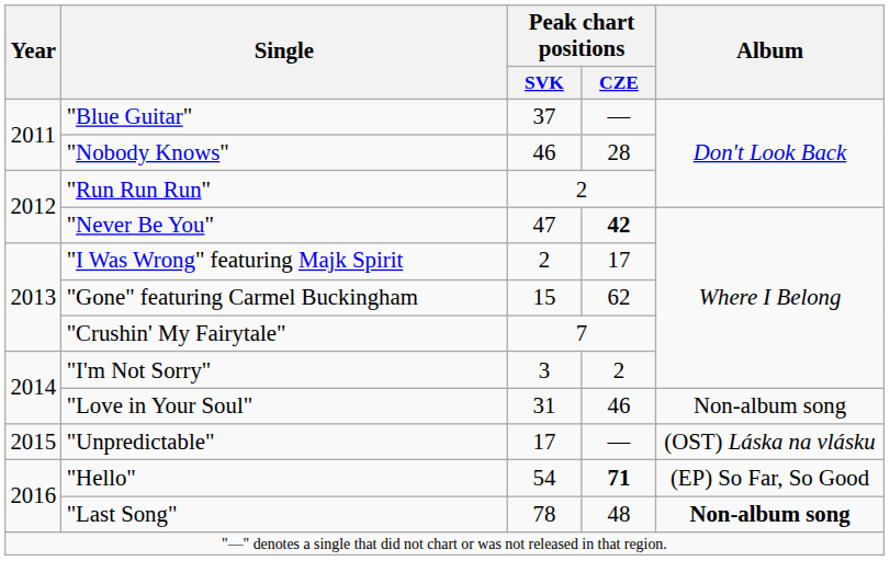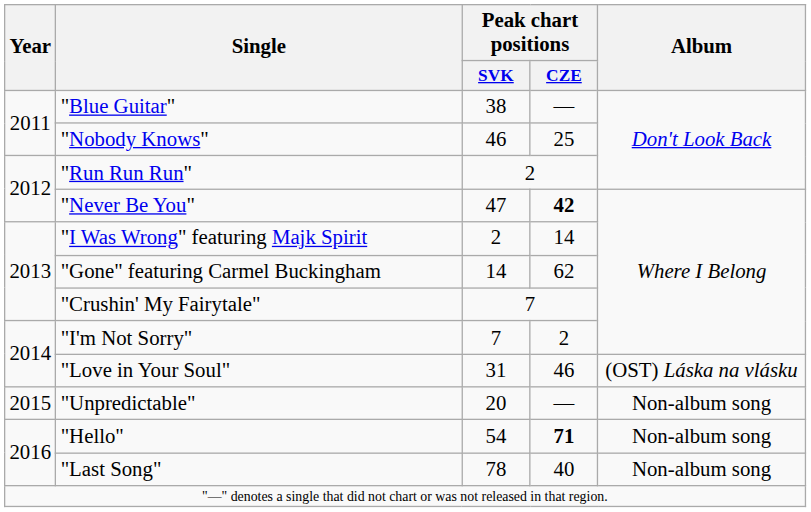 <table class=wikitable style=text-align:center>
 <tr>
 <th rowspan=2 width=5>Year</th>
 <th rowspan=2 width=305>Single</th>
 <th colspan=2 width=92>Peak chart positions</th>
 <th rowspan=2 width=152>Album</th>
 </tr>
 <tr style="font-size:smaller;">
 <th width=46><a href='#'>SVK</a><br></th>
 <th width=46><a href='#'>CZE</a><br></th>
 </tr>
 <tr>
 <td rowspan=2>2011</td>
 <td align=left>"<a href='#'>Blue Guitar</a>"</td>
-<td>37</td>
+<td>38</td>
 <td>—</td>
 <td rowspan=3><em><a href='#'>Don't Look Back</a></em></td>
 </tr>
 <tr>
 <td align=left>"<a href='#'>Nobody Knows</a>"</td>
 <td>46</td>
-<td>28</td>
+<td>25</td>
 </tr>
 <tr>
 <td rowspan=2>2012</td>
 <td align=left>"<a href='#'>Run Run Run</a>"</td>
 <td colspan=2>2</td>
 </tr>
 <tr>
 <td align=left>"<a href='#'>Never Be You</a>"</td>
 <td>47</td>
 <td><strong>42</strong></td>
 <td rowspan=5><em>Where I Belong</em></td>
 </tr>
 <tr>
 <td rowspan=3>2013</td>
 <td align=left>"<a href='#'>I Was Wrong</a>" featuring <a href='#'>Majk Spirit</a></td>
 <td>2</td>
-<td>17</td>
+<td>14</td>
 </tr>
 <tr>
 <td align=left>"Gone" featuring Carmel Buckingham</td>
-<td>15</td>
+<td>14</td>
 <td>62</td>
 </tr>
 <tr>
 <td align=left>"Crushin' My Fairytale"</td>
 <td colspan=2>7</td>
 </tr>
 <tr>
 <td rowspan=2>2014</td>
 <td align=left>"I'm Not Sorry"</td>
-<td>3</td>
+<td>7</td>
 <td>2</td>
 </tr>
 <tr>
 <td align=left>"Love in Your Soul"</td>
 <td>31</td>
 <td>46</td>
-<td>Non-album song</td>
+<td>(OST) <em>Láska na vlásku</em></td>
 </tr>
 <tr>
 <td>2015</td>
 <td align=left>"Unpredictable"</td>
-<td>17</td>
+<td>20</td>
 <td>—</td>
-<td>(OST) <em>Láska na vlásku</em></td>
+<td>Non-album song</td>
 </tr>
 <tr>
 <td rowspan=2>2016</td>
 <td align=left>"Hello"</td>
 <td>54</td>
 <td><strong>71</strong></td>
-<td>(EP) So Far, So Good</td>
+<td>Non-album song</td>
 </tr>
 <tr>
 <td align=left>"Last Song"</td>
 <td>78</td>
-<td>48</td>
-<td><strong>Non-album song</strong></td>
+<td>40</td>
+<td>Non-album song</td>
 </tr>
 <tr>
 <td colspan=5 style=font-size:8pt>"—" denotes a single that did not chart or was not released in that region.</td>
 </tr>
 </table>
